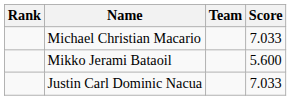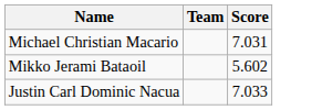 <table class="wikitable" style="text-align:center">
 <tr>
-<th>Rank</th>
 <th>Name</th>
 <th>Team</th>
 <th>Score</th>
 </tr>
 <tr>
-<td></td>
 <td align="left">Michael Christian Macario</td>
 <td align="left"></td>
-<td>7.033</td>
+<td>7.031</td>
 </tr>
 <tr>
-<td></td>
 <td align="left">Mikko Jerami Bataoil</td>
 <td align="left"></td>
-<td>5.600</td>
+<td>5.602</td>
 </tr>
 <tr>
-<td></td>
 <td align="left">Justin Carl Dominic Nacua</td>
 <td align="left"></td>
 <td>7.033</td>
 </tr>
 </table>
